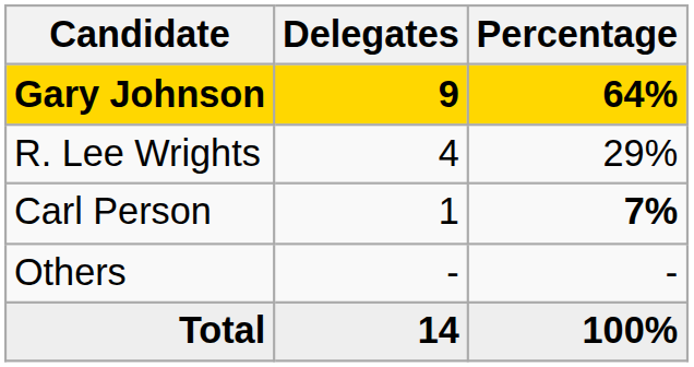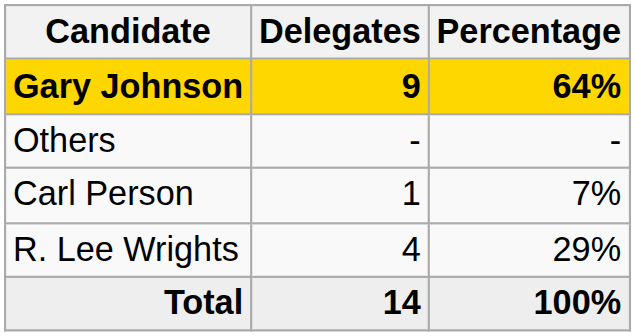 <table class="wikitable" style="text-align:right;">
 <tr>
 <th>Candidate</th>
 <th>Delegates</th>
 <th>Percentage</th>
 </tr>
 <tr style="background:gold;">
 <td style="text-align:left;"><strong>Gary Johnson</strong></td>
 <td><strong>9</strong></td>
 <td><strong>64%</strong></td>
 </tr>
 <tr>
-<td style="text-align:left;">R. Lee Wrights</td>
-<td>4</td>
-<td>29%</td>
+<td style="text-align:left;">Others</td>
+<td>-</td>
+<td>-</td>
 </tr>
 <tr>
 <td style="text-align:left;">Carl Person</td>
 <td>1</td>
-<td><strong>7%</strong></td>
+<td>7%</td>
 </tr>
 <tr>
-<td style="text-align:left;">Others</td>
-<td>-</td>
-<td>-</td>
+<td style="text-align:left;">R. Lee Wrights</td>
+<td>4</td>
+<td>29%</td>
 </tr>
 <tr style="background:#eee;">
 <td style="margin-right:0.50px"><strong>Total</strong></td>
 <td style="margin-right:0.50px"><strong>14</strong></td>
 <td style="margin-right:0.50px"><strong>100%</strong></td>
 </tr>
 </table>
